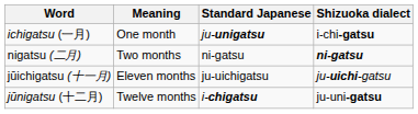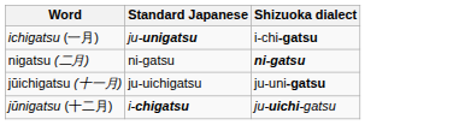 <table class="wikitable">
 <tr>
 <th>Word</th>
-<th>Meaning</th>
 <th>Standard Japanese</th>
 <th>Shizuoka dialect</th>
 </tr>
 <tr>
 <td><em>ichigatsu</em> (一月)</td>
-<td>One month</td>
 <td><em>ju-<strong>unigatsu<strong><em></td>
 <td></em>i-</strong>chi<strong>-gatsu<em></td>
 </tr>
 <tr>
 <td></em>nigatsu<em> (二月)</td>
-<td>Two months</td>
 <td></em>ni-</strong>gatsu</em></strong></td>
 <td><strong><em>ni<strong>-gatsu<em></td>
 </tr>
 <tr>
 <td></em>jūichigatsu<em> (十一月)</td>
-<td>Eleven months</td>
 <td></em>ju-</strong>uichigatsu</em></strong></td>
-<td><em>ju-<strong>uichi</strong>-gatsu</em></td>
+<td></em>ju-</strong>uni<strong>-gatsu<em></td>
 </tr>
 <tr>
 <td><em>jūnigatsu</em> (十二月)</td>
-<td>Twelve months</td>
 <td><em>i-<strong>chigatsu<strong><em></td>
-<td></em>ju-</strong>uni<strong>-gatsu<em></td>
+<td><em>ju-<strong>uichi</strong>-gatsu</em></td>
 </tr>
 </table>
